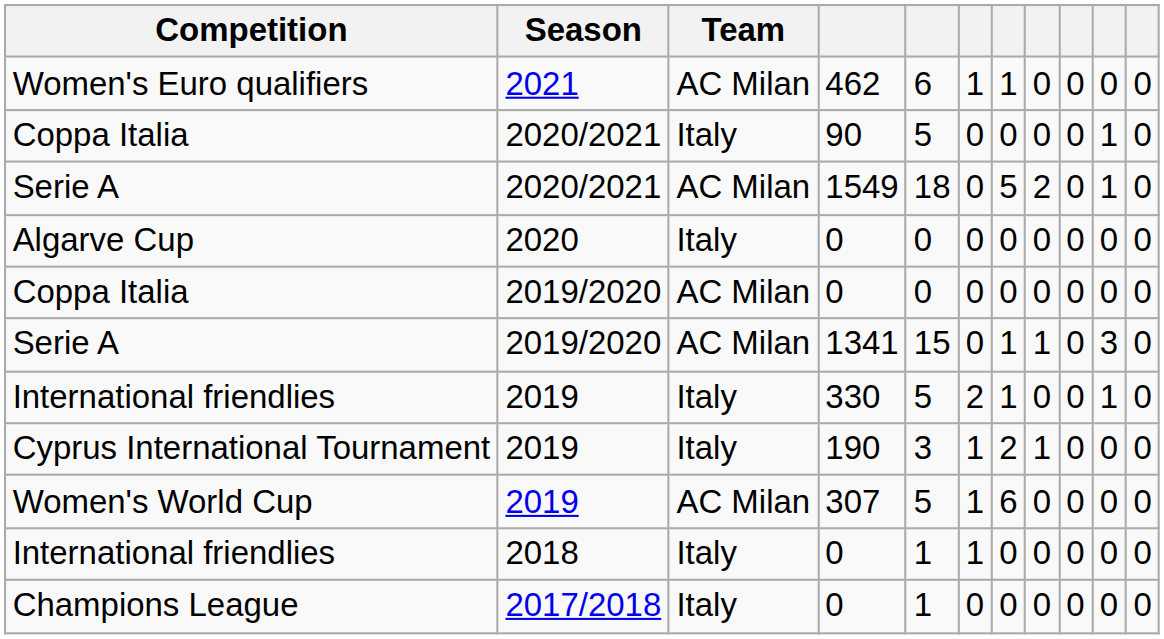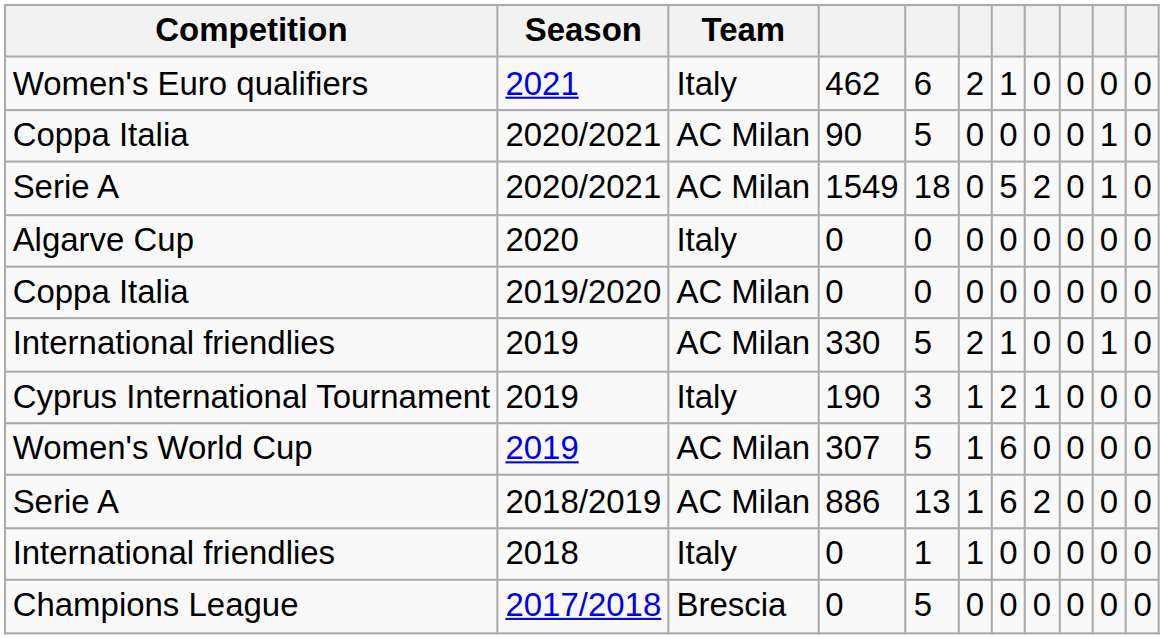 <table class="wikitable sortable mw-collapsible mw-collapsed">
 <tr>
 <th>Competition</th>
 <th>Season</th>
 <th>Team</th>
 <th></th>
 <th></th>
 <th></th>
 <th></th>
 <th></th>
 <th></th>
 <th></th>
 <th></th>
 </tr>
 <tr>
 <td>Women's Euro qualifiers</td>
 <td><a href='#'>2021</a></td>
-<td>AC Milan</td>
+<td>Italy</td>
 <td>462</td>
 <td>6</td>
-<td>1</td>
+<td>2</td>
 <td>1</td>
 <td>0</td>
 <td>0</td>
 <td>0</td>
 <td>0</td>
 </tr>
 <tr>
 <td>Coppa Italia</td>
 <td>2020/2021</td>
-<td>Italy</td>
+<td>AC Milan</td>
 <td>90</td>
 <td>5</td>
 <td>0</td>
 <td>0</td>
 <td>0</td>
 <td>0</td>
 <td>1</td>
 <td>0</td>
 </tr>
 <tr>
 <td>Serie A</td>
 <td>2020/2021</td>
 <td>AC Milan</td>
 <td>1549</td>
 <td>18</td>
 <td>0</td>
 <td>5</td>
 <td>2</td>
 <td>0</td>
 <td>1</td>
 <td>0</td>
 </tr>
 <tr>
 <td>Algarve Cup</td>
 <td>2020</td>
 <td>Italy</td>
 <td>0</td>
 <td>0</td>
 <td>0</td>
 <td>0</td>
 <td>0</td>
 <td>0</td>
 <td>0</td>
 <td>0</td>
 </tr>
 <tr>
 <td>Coppa Italia</td>
 <td>2019/2020</td>
 <td>AC Milan</td>
 <td>0</td>
 <td>0</td>
 <td>0</td>
 <td>0</td>
 <td>0</td>
 <td>0</td>
 <td>0</td>
 <td>0</td>
 </tr>
 <tr>
-<td>Serie A</td>
-<td>2019/2020</td>
-<td>AC Milan</td>
-<td>1341</td>
-<td>15</td>
-<td>0</td>
-<td>1</td>
-<td>1</td>
-<td>0</td>
-<td>3</td>
-<td>0</td>
-</tr>
-<tr>
 <td>International friendlies</td>
 <td>2019</td>
-<td>Italy</td>
+<td>AC Milan</td>
 <td>330</td>
 <td>5</td>
 <td>2</td>
 <td>1</td>
 <td>0</td>
 <td>0</td>
 <td>1</td>
 <td>0</td>
 </tr>
 <tr>
 <td>Cyprus International Tournament</td>
 <td>2019</td>
 <td>Italy</td>
 <td>190</td>
 <td>3</td>
 <td>1</td>
 <td>2</td>
 <td>1</td>
 <td>0</td>
 <td>0</td>
 <td>0</td>
 </tr>
 <tr>
 <td>Women's World Cup</td>
 <td><a href='#'>2019</a></td>
 <td>AC Milan</td>
 <td>307</td>
 <td>5</td>
 <td>1</td>
 <td>6</td>
 <td>0</td>
 <td>0</td>
 <td>0</td>
 <td>0</td>
 </tr>
 <tr>
+<td>Serie A</td>
+<td>2018/2019</td>
+<td>AC Milan</td>
+<td>886</td>
+<td>13</td>
+<td>1</td>
+<td>6</td>
+<td>2</td>
+<td>0</td>
+<td>0</td>
+<td>0</td>
+</tr>
+<tr>
 <td>International friendlies</td>
 <td>2018</td>
 <td>Italy</td>
 <td>0</td>
 <td>1</td>
 <td>1</td>
 <td>0</td>
 <td>0</td>
 <td>0</td>
 <td>0</td>
 <td>0</td>
 </tr>
 <tr>
 <td>Champions League</td>
 <td><a href='#'>2017/2018</a></td>
-<td>Italy</td>
+<td>Brescia</td>
 <td>0</td>
-<td>1</td>
+<td>5</td>
 <td>0</td>
 <td>0</td>
 <td>0</td>
 <td>0</td>
 <td>0</td>
 <td>0</td>
 </tr>
 </table>
